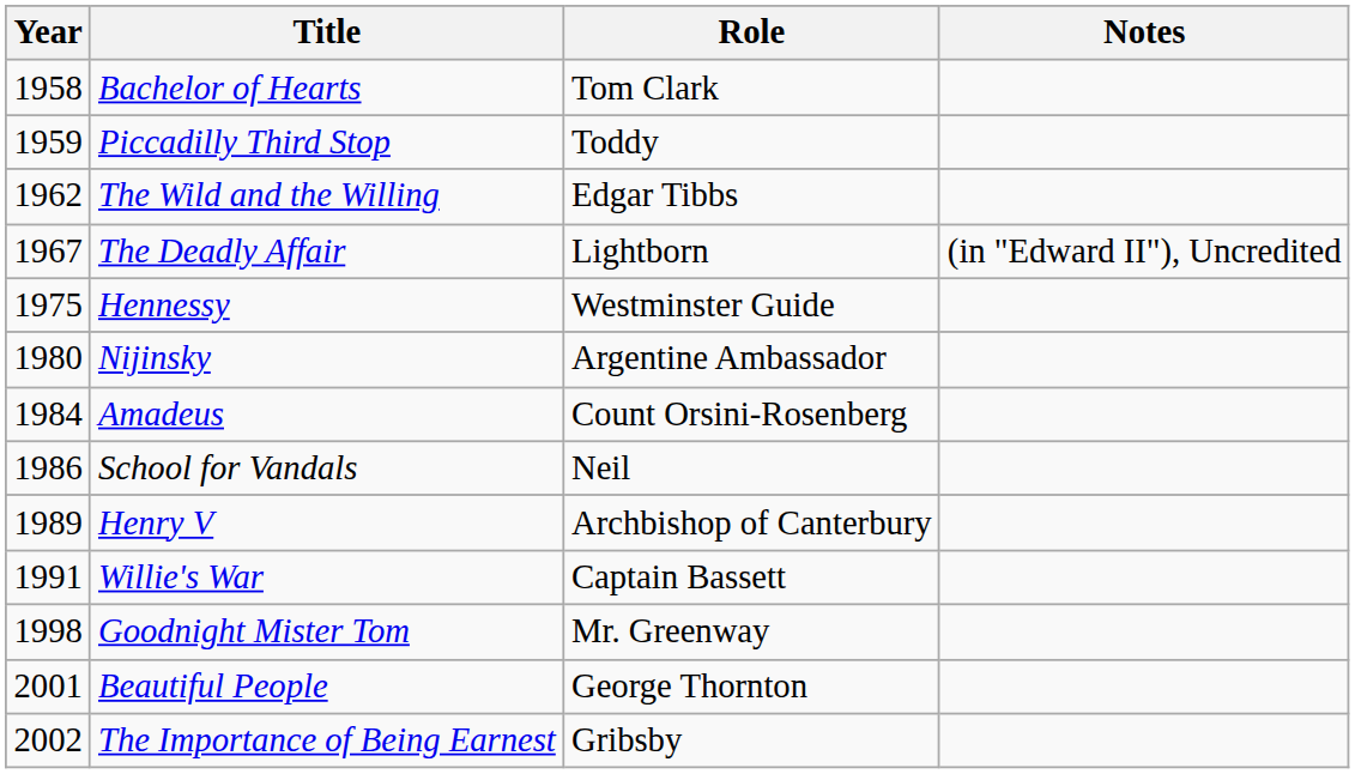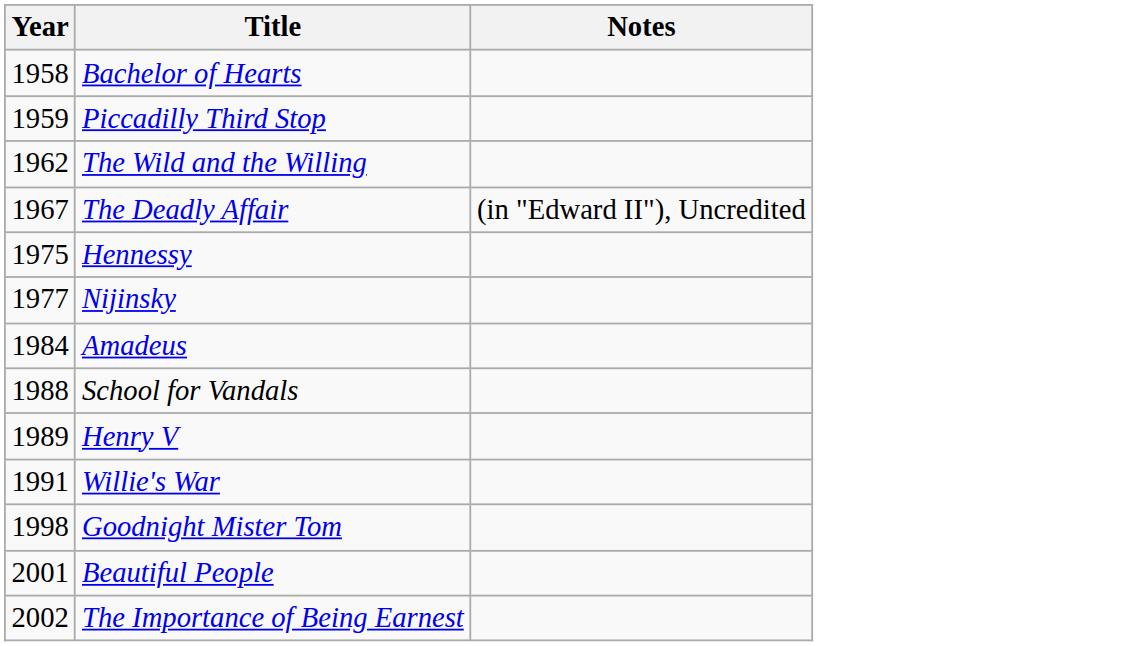 <table class="wikitable sortable">
 <tr>
 <th>Year</th>
 <th>Title</th>
-<th>Role</th>
 <th class="unsortable">Notes</th>
 </tr>
 <tr>
 <td>1958</td>
 <td><em><a href='#'>Bachelor of Hearts</a></em></td>
-<td>Tom Clark</td>
 <td></td>
 </tr>
 <tr>
 <td>1959</td>
 <td><em><a href='#'>Piccadilly Third Stop</a></em></td>
-<td>Toddy</td>
 <td></td>
 </tr>
 <tr>
 <td>1962</td>
 <td><em><a href='#'>The Wild and the Willing</a></em></td>
-<td>Edgar Tibbs</td>
 <td></td>
 </tr>
 <tr>
 <td>1967</td>
 <td><em><a href='#'>The Deadly Affair</a></em></td>
-<td>Lightborn</td>
 <td>(in "Edward II"), Uncredited</td>
 </tr>
 <tr>
 <td>1975</td>
 <td><em><a href='#'>Hennessy</a></em></td>
-<td>Westminster Guide</td>
 <td></td>
 </tr>
 <tr>
-<td>1980</td>
+<td>1977</td>
 <td><em><a href='#'>Nijinsky</a></em></td>
-<td>Argentine Ambassador</td>
 <td></td>
 </tr>
 <tr>
 <td>1984</td>
 <td><em><a href='#'>Amadeus</a></em></td>
-<td>Count Orsini-Rosenberg</td>
 <td></td>
 </tr>
 <tr>
-<td>1986</td>
+<td>1988</td>
 <td><em>School for Vandals</em></td>
-<td>Neil</td>
 <td></td>
 </tr>
 <tr>
 <td>1989</td>
 <td><em><a href='#'>Henry V</a></em></td>
-<td>Archbishop of Canterbury</td>
 <td></td>
 </tr>
 <tr>
 <td>1991</td>
 <td><em><a href='#'>Willie's War</a></em></td>
-<td>Captain Bassett</td>
 <td></td>
 </tr>
 <tr>
 <td>1998</td>
 <td><em><a href='#'>Goodnight Mister Tom</a></em></td>
-<td>Mr. Greenway</td>
 <td></td>
 </tr>
 <tr>
 <td>2001</td>
 <td><em><a href='#'>Beautiful People</a></em></td>
-<td>George Thornton</td>
 <td></td>
 </tr>
 <tr>
 <td>2002</td>
 <td><em><a href='#'>The Importance of Being Earnest</a></em></td>
-<td>Gribsby</td>
 <td></td>
 </tr>
 </table>
